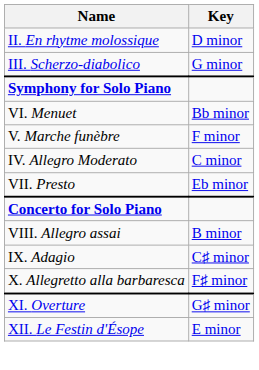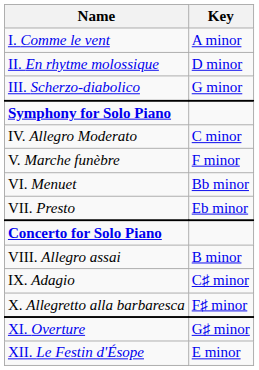 <table class="wikitable">
 <tr>
 <th>Name</th>
 <th>Key</th>
+</tr>
+<tr>
+<td><a href='#'>I. <em>Comme le vent</em></a></td>
+<td><a href='#'>A minor</a></td>
 </tr>
 <tr>
 <td><a href='#'>II. <em>En rhytme molossique</em></a></td>
 <td><a href='#'>D minor</a></td>
 </tr>
 <tr style="border-bottom: 2px double">
 <td><a href='#'>III. <em>Scherzo-diabolico</em></a></td>
 <td><a href='#'>G minor</a></td>
 </tr>
 <tr>
 <td><strong><a href='#'>Symphony for Solo Piano</a></strong></td>
 </tr>
 <tr>
-<td>VI. <em>Menuet</em></td>
-<td><a href='#'>Bb minor</a></td>
+<td>IV. <em>Allegro Moderato</em></td>
+<td><a href='#'>C minor</a></td>
 </tr>
 <tr>
 <td>V. <em>Marche funèbre</em></td>
 <td><a href='#'>F minor</a></td>
 </tr>
 <tr>
-<td>IV. <em>Allegro Moderato</em></td>
-<td><a href='#'>C minor</a></td>
+<td>VI. <em>Menuet</em></td>
+<td><a href='#'>Bb minor</a></td>
 </tr>
 <tr style="border-bottom: 2px double">
 <td>VII. <em>Presto</em></td>
 <td><a href='#'>Eb minor</a></td>
 </tr>
 <tr>
 <td><strong><a href='#'>Concerto for Solo Piano</a></strong></td>
 </tr>
 <tr>
 <td>VIII. <em>Allegro assai</em></td>
 <td><a href='#'>B minor</a></td>
 </tr>
 <tr>
 <td>IX. <em>Adagio</em></td>
 <td><a href='#'>C♯ minor</a></td>
 </tr>
 <tr style="border-bottom: 2px double"|>
 <td>X. <em>Allegretto alla barbaresca</em></td>
 <td><a href='#'>F♯ minor</a></td>
 </tr>
 <tr>
 <td><a href='#'>XI. <em>Overture</em></a></td>
 <td><a href='#'>G♯ minor</a></td>
 </tr>
 <tr>
 <td><a href='#'>XII. <em>Le Festin d'Ésope</em></a></td>
 <td><a href='#'>E minor</a></td>
 </tr>
 </table>
